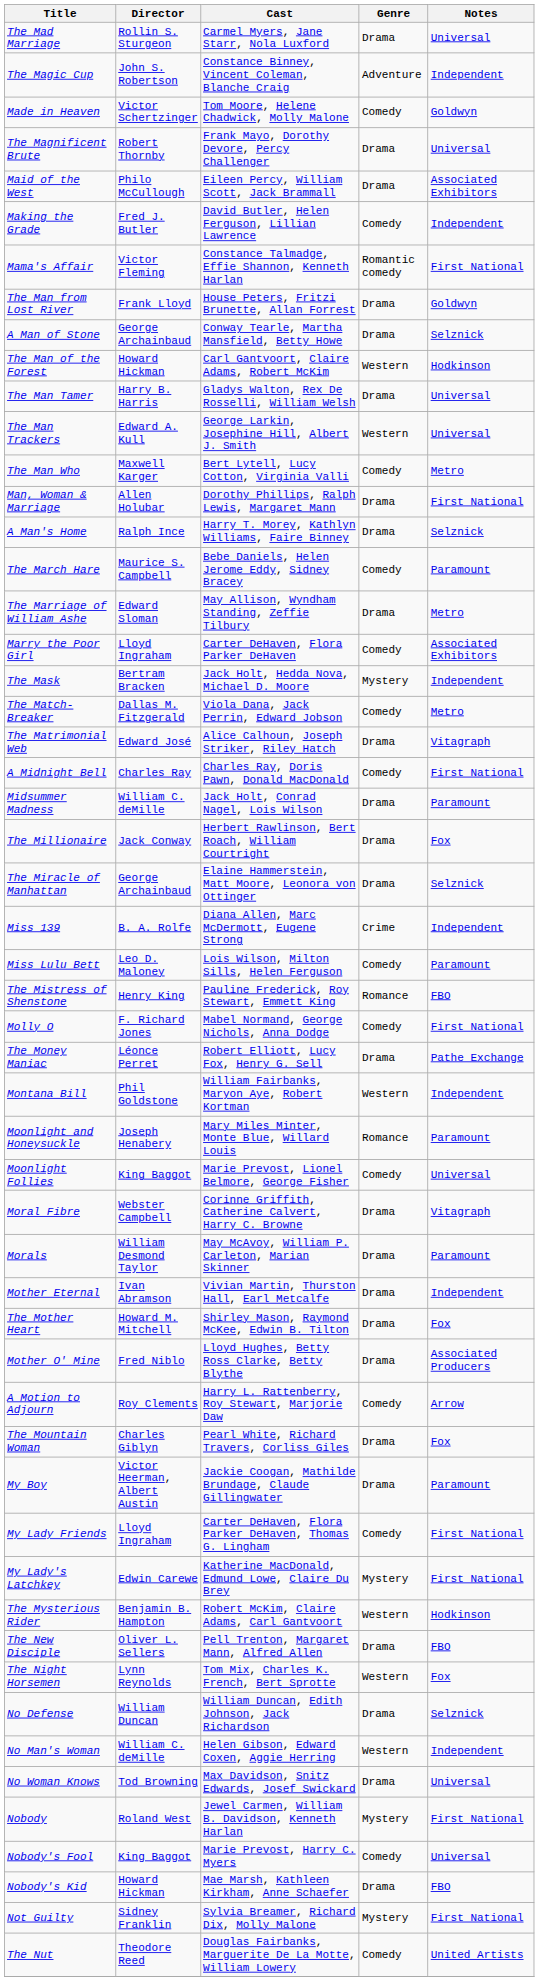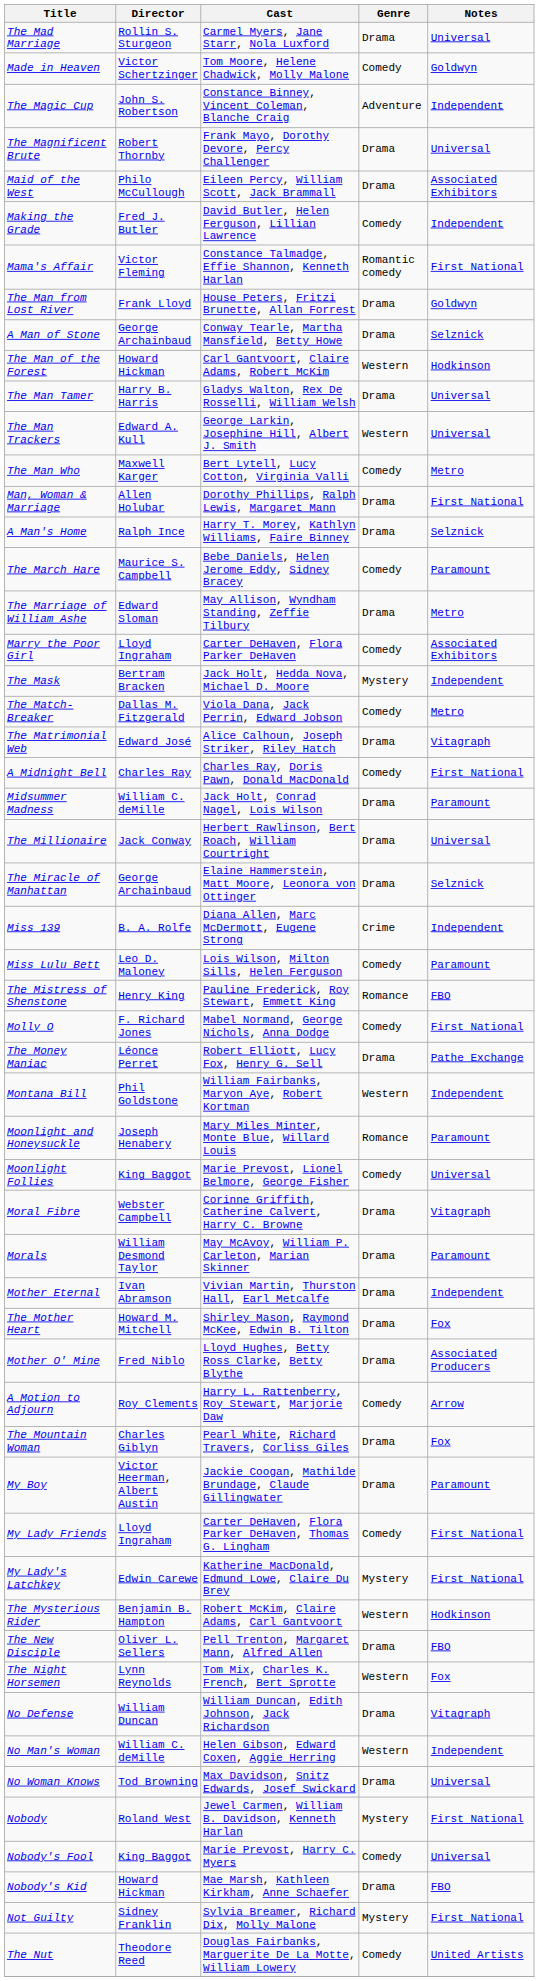 <table class="wikitable" style="width:100%;">
 <tr>
 <th style="width:21%;">Title</th>
 <th style="width:16%;">Director</th>
 <th style="width:30%;">Cast</th>
 <th style="width:13%;">Genre</th>
 <th style="width:20%;">Notes</th>
 </tr>
 <tr>
 <td><em><a href='#'>The Mad Marriage</a></em></td>
 <td><a href='#'>Rollin S. Sturgeon</a></td>
 <td><a href='#'>Carmel Myers</a>, <a href='#'>Jane Starr</a>, <a href='#'>Nola Luxford</a></td>
 <td>Drama</td>
 <td><a href='#'>Universal</a></td>
 </tr>
 <tr>
+<td><em><a href='#'>Made in Heaven</a></em></td>
+<td><a href='#'>Victor Schertzinger</a></td>
+<td><a href='#'>Tom Moore</a>, <a href='#'>Helene Chadwick</a>, <a href='#'>Molly Malone</a></td>
+<td>Comedy</td>
+<td><a href='#'>Goldwyn</a></td>
+</tr>
+<tr>
 <td><em><a href='#'>The Magic Cup</a></em></td>
 <td><a href='#'>John S. Robertson</a></td>
 <td><a href='#'>Constance Binney</a>, <a href='#'>Vincent Coleman</a>, <a href='#'>Blanche Craig</a></td>
 <td>Adventure</td>
 <td><a href='#'>Independent</a></td>
-</tr>
-<tr>
-<td><em><a href='#'>Made in Heaven</a></em></td>
-<td><a href='#'>Victor Schertzinger</a></td>
-<td><a href='#'>Tom Moore</a>, <a href='#'>Helene Chadwick</a>, <a href='#'>Molly Malone</a></td>
-<td>Comedy</td>
-<td><a href='#'>Goldwyn</a></td>
 </tr>
 <tr>
 <td><em><a href='#'>The Magnificent Brute</a></em></td>
 <td><a href='#'>Robert Thornby</a></td>
 <td><a href='#'>Frank Mayo</a>, <a href='#'>Dorothy Devore</a>, <a href='#'>Percy Challenger</a></td>
 <td>Drama</td>
 <td><a href='#'>Universal</a></td>
 </tr>
 <tr>
 <td><em><a href='#'>Maid of the West</a></em></td>
 <td><a href='#'>Philo McCullough</a></td>
 <td><a href='#'>Eileen Percy</a>, <a href='#'>William Scott</a>, <a href='#'>Jack Brammall</a></td>
 <td>Drama</td>
 <td><a href='#'>Associated Exhibitors</a></td>
 </tr>
 <tr>
 <td><em><a href='#'>Making the Grade</a></em></td>
 <td><a href='#'>Fred J. Butler</a></td>
 <td><a href='#'>David Butler</a>, <a href='#'>Helen Ferguson</a>, <a href='#'>Lillian Lawrence</a></td>
 <td>Comedy</td>
 <td><a href='#'>Independent</a></td>
 </tr>
 <tr>
 <td><em><a href='#'>Mama's Affair</a></em></td>
 <td><a href='#'>Victor Fleming</a></td>
 <td><a href='#'>Constance Talmadge</a>, <a href='#'>Effie Shannon</a>, <a href='#'>Kenneth Harlan</a></td>
 <td>Romantic comedy</td>
 <td><a href='#'>First National</a></td>
 </tr>
 <tr>
 <td><em><a href='#'>The Man from Lost River</a></em></td>
 <td><a href='#'>Frank Lloyd</a></td>
 <td><a href='#'>House Peters</a>, <a href='#'>Fritzi Brunette</a>, <a href='#'>Allan Forrest</a></td>
 <td>Drama</td>
 <td><a href='#'>Goldwyn</a></td>
 </tr>
 <tr>
 <td><em><a href='#'>A Man of Stone</a></em></td>
 <td><a href='#'>George Archainbaud</a></td>
 <td><a href='#'>Conway Tearle</a>, <a href='#'>Martha Mansfield</a>, <a href='#'>Betty Howe</a></td>
 <td>Drama</td>
 <td><a href='#'>Selznick</a></td>
 </tr>
 <tr>
 <td><em><a href='#'>The Man of the Forest</a></em></td>
 <td><a href='#'>Howard Hickman</a></td>
 <td><a href='#'>Carl Gantvoort</a>, <a href='#'>Claire Adams</a>, <a href='#'>Robert McKim</a></td>
 <td>Western</td>
 <td><a href='#'>Hodkinson</a></td>
 </tr>
 <tr>
 <td><em><a href='#'>The Man Tamer</a></em></td>
 <td><a href='#'>Harry B. Harris</a></td>
 <td><a href='#'>Gladys Walton</a>, <a href='#'>Rex De Rosselli</a>, <a href='#'>William Welsh</a></td>
 <td>Drama</td>
 <td><a href='#'>Universal</a></td>
 </tr>
 <tr>
 <td><em><a href='#'>The Man Trackers</a></em></td>
 <td><a href='#'>Edward A. Kull</a></td>
 <td><a href='#'>George Larkin</a>, <a href='#'>Josephine Hill</a>, <a href='#'>Albert J. Smith</a></td>
 <td>Western</td>
 <td><a href='#'>Universal</a></td>
 </tr>
 <tr>
 <td><em><a href='#'>The Man Who</a></em></td>
 <td><a href='#'>Maxwell Karger</a></td>
 <td><a href='#'>Bert Lytell</a>, <a href='#'>Lucy Cotton</a>, <a href='#'>Virginia Valli</a></td>
 <td>Comedy</td>
 <td><a href='#'>Metro</a></td>
 </tr>
 <tr>
 <td><em><a href='#'>Man, Woman & Marriage</a></em></td>
 <td><a href='#'>Allen Holubar</a></td>
 <td><a href='#'>Dorothy Phillips</a>, <a href='#'>Ralph Lewis</a>, <a href='#'>Margaret Mann</a></td>
 <td>Drama</td>
 <td><a href='#'>First National</a></td>
 </tr>
 <tr>
 <td><em><a href='#'>A Man's Home</a></em></td>
 <td><a href='#'>Ralph Ince</a></td>
 <td><a href='#'>Harry T. Morey</a>, <a href='#'>Kathlyn Williams</a>, <a href='#'>Faire Binney</a></td>
 <td>Drama</td>
 <td><a href='#'>Selznick</a></td>
 </tr>
 <tr>
 <td><em><a href='#'>The March Hare</a></em></td>
 <td><a href='#'>Maurice S. Campbell</a></td>
 <td><a href='#'>Bebe Daniels</a>, <a href='#'>Helen Jerome Eddy</a>, <a href='#'>Sidney Bracey</a></td>
 <td>Comedy</td>
 <td><a href='#'>Paramount</a></td>
 </tr>
 <tr>
 <td><em><a href='#'>The Marriage of William Ashe</a></em></td>
 <td><a href='#'>Edward Sloman</a></td>
 <td><a href='#'>May Allison</a>, <a href='#'>Wyndham Standing</a>, <a href='#'>Zeffie Tilbury</a></td>
 <td>Drama</td>
 <td><a href='#'>Metro</a></td>
 </tr>
 <tr>
 <td><em><a href='#'>Marry the Poor Girl</a></em></td>
 <td><a href='#'>Lloyd Ingraham</a></td>
 <td><a href='#'>Carter DeHaven</a>, <a href='#'>Flora Parker DeHaven</a></td>
 <td>Comedy</td>
 <td><a href='#'>Associated Exhibitors</a></td>
 </tr>
 <tr>
 <td><em><a href='#'>The Mask</a></em></td>
 <td><a href='#'>Bertram Bracken</a></td>
 <td><a href='#'>Jack Holt</a>, <a href='#'>Hedda Nova</a>, <a href='#'>Michael D. Moore</a></td>
 <td>Mystery</td>
 <td><a href='#'>Independent</a></td>
 </tr>
 <tr>
 <td><em><a href='#'>The Match-Breaker</a></em></td>
 <td><a href='#'>Dallas M. Fitzgerald</a></td>
 <td><a href='#'>Viola Dana</a>, <a href='#'>Jack Perrin</a>, <a href='#'>Edward Jobson</a></td>
 <td>Comedy</td>
 <td><a href='#'>Metro</a></td>
 </tr>
 <tr>
 <td><em><a href='#'>The Matrimonial Web</a></em></td>
 <td><a href='#'>Edward José</a></td>
 <td><a href='#'>Alice Calhoun</a>, <a href='#'>Joseph Striker</a>, <a href='#'>Riley Hatch</a></td>
 <td>Drama</td>
 <td><a href='#'>Vitagraph</a></td>
 </tr>
 <tr>
 <td><em><a href='#'>A Midnight Bell</a></em></td>
 <td><a href='#'>Charles Ray</a></td>
 <td><a href='#'>Charles Ray</a>, <a href='#'>Doris Pawn</a>, <a href='#'>Donald MacDonald</a></td>
 <td>Comedy</td>
 <td><a href='#'>First National</a></td>
 </tr>
 <tr>
 <td><em><a href='#'>Midsummer Madness</a></em></td>
 <td><a href='#'>William C. deMille</a></td>
 <td><a href='#'>Jack Holt</a>, <a href='#'>Conrad Nagel</a>, <a href='#'>Lois Wilson</a></td>
 <td>Drama</td>
 <td><a href='#'>Paramount</a></td>
 </tr>
 <tr>
 <td><em><a href='#'>The Millionaire</a></em></td>
 <td><a href='#'>Jack Conway</a></td>
 <td><a href='#'>Herbert Rawlinson</a>, <a href='#'>Bert Roach</a>, <a href='#'>William Courtright</a></td>
 <td>Drama</td>
-<td><a href='#'>Fox</a></td>
+<td><a href='#'>Universal</a></td>
 </tr>
 <tr>
 <td><em><a href='#'>The Miracle of Manhattan</a></em></td>
 <td><a href='#'>George Archainbaud</a></td>
 <td><a href='#'>Elaine Hammerstein</a>, <a href='#'>Matt Moore</a>, <a href='#'>Leonora von Ottinger</a></td>
 <td>Drama</td>
 <td><a href='#'>Selznick</a></td>
 </tr>
 <tr>
 <td><em><a href='#'>Miss 139</a></em></td>
 <td><a href='#'>B. A. Rolfe</a></td>
 <td><a href='#'>Diana Allen</a>, <a href='#'>Marc McDermott</a>, <a href='#'>Eugene Strong</a></td>
 <td>Crime</td>
 <td><a href='#'>Independent</a></td>
 </tr>
 <tr>
 <td><em><a href='#'>Miss Lulu Bett</a></em></td>
 <td><a href='#'>Leo D. Maloney</a></td>
 <td><a href='#'>Lois Wilson</a>, <a href='#'>Milton Sills</a>, <a href='#'>Helen Ferguson</a></td>
 <td>Comedy</td>
 <td><a href='#'>Paramount</a></td>
 </tr>
 <tr>
 <td><em><a href='#'>The Mistress of Shenstone</a></em></td>
 <td><a href='#'>Henry King</a></td>
 <td><a href='#'>Pauline Frederick</a>, <a href='#'>Roy Stewart</a>, <a href='#'>Emmett King</a></td>
 <td>Romance</td>
 <td><a href='#'>FBO</a></td>
 </tr>
 <tr>
 <td><em><a href='#'>Molly O</a></em></td>
 <td><a href='#'>F. Richard Jones</a></td>
 <td><a href='#'>Mabel Normand</a>, <a href='#'>George Nichols</a>, <a href='#'>Anna Dodge</a></td>
 <td>Comedy</td>
 <td><a href='#'>First National</a></td>
 </tr>
 <tr>
 <td><em><a href='#'>The Money Maniac</a></em></td>
 <td><a href='#'>Léonce Perret</a></td>
 <td><a href='#'>Robert Elliott</a>, <a href='#'>Lucy Fox</a>, <a href='#'>Henry G. Sell</a></td>
 <td>Drama</td>
 <td><a href='#'>Pathe Exchange</a></td>
 </tr>
 <tr>
 <td><em><a href='#'>Montana Bill</a></em></td>
 <td><a href='#'>Phil Goldstone</a></td>
 <td><a href='#'>William Fairbanks</a>, <a href='#'>Maryon Aye</a>, <a href='#'>Robert Kortman</a></td>
 <td>Western</td>
 <td><a href='#'>Independent</a></td>
 </tr>
 <tr>
 <td><em><a href='#'>Moonlight and Honeysuckle</a></em></td>
 <td><a href='#'>Joseph Henabery</a></td>
 <td><a href='#'>Mary Miles Minter</a>, <a href='#'>Monte Blue</a>, <a href='#'>Willard Louis</a></td>
 <td>Romance</td>
 <td><a href='#'>Paramount</a></td>
 </tr>
 <tr>
 <td><em><a href='#'>Moonlight Follies</a></em></td>
 <td><a href='#'>King Baggot</a></td>
 <td><a href='#'>Marie Prevost</a>, <a href='#'>Lionel Belmore</a>, <a href='#'>George Fisher</a></td>
 <td>Comedy</td>
 <td><a href='#'>Universal</a></td>
 </tr>
 <tr>
 <td><em><a href='#'>Moral Fibre</a></em></td>
 <td><a href='#'>Webster Campbell</a></td>
 <td><a href='#'>Corinne Griffith</a>, <a href='#'>Catherine Calvert</a>, <a href='#'>Harry C. Browne</a></td>
 <td>Drama</td>
 <td><a href='#'>Vitagraph</a></td>
 </tr>
 <tr>
 <td><em><a href='#'>Morals</a></em></td>
 <td><a href='#'>William Desmond Taylor</a></td>
 <td><a href='#'>May McAvoy</a>, <a href='#'>William P. Carleton</a>, <a href='#'>Marian Skinner</a></td>
 <td>Drama</td>
 <td><a href='#'>Paramount</a></td>
 </tr>
 <tr>
 <td><em><a href='#'>Mother Eternal</a></em></td>
 <td><a href='#'>Ivan Abramson</a></td>
 <td><a href='#'>Vivian Martin</a>, <a href='#'>Thurston Hall</a>, <a href='#'>Earl Metcalfe</a></td>
 <td>Drama</td>
 <td><a href='#'>Independent</a></td>
 </tr>
 <tr>
 <td><em><a href='#'>The Mother Heart</a></em></td>
 <td><a href='#'>Howard M. Mitchell</a></td>
 <td><a href='#'>Shirley Mason</a>, <a href='#'>Raymond McKee</a>, <a href='#'>Edwin B. Tilton</a></td>
 <td>Drama</td>
 <td><a href='#'>Fox</a></td>
 </tr>
 <tr>
 <td><em><a href='#'>Mother O' Mine</a></em></td>
 <td><a href='#'>Fred Niblo</a></td>
 <td><a href='#'>Lloyd Hughes</a>, <a href='#'>Betty Ross Clarke</a>, <a href='#'>Betty Blythe</a></td>
 <td>Drama</td>
 <td><a href='#'>Associated Producers</a></td>
 </tr>
 <tr>
 <td><em><a href='#'>A Motion to Adjourn</a></em></td>
 <td><a href='#'>Roy Clements</a></td>
 <td><a href='#'>Harry L. Rattenberry</a>, <a href='#'>Roy Stewart</a>, <a href='#'>Marjorie Daw</a></td>
 <td>Comedy</td>
 <td><a href='#'>Arrow</a></td>
 </tr>
 <tr>
 <td><em><a href='#'>The Mountain Woman</a></em></td>
 <td><a href='#'>Charles Giblyn</a></td>
 <td><a href='#'>Pearl White</a>, <a href='#'>Richard Travers</a>, <a href='#'>Corliss Giles</a></td>
 <td>Drama</td>
 <td><a href='#'>Fox</a></td>
 </tr>
 <tr>
 <td><em><a href='#'>My Boy</a></em></td>
 <td><a href='#'>Victor Heerman</a>, <a href='#'>Albert Austin</a></td>
 <td><a href='#'>Jackie Coogan</a>, <a href='#'>Mathilde Brundage</a>, <a href='#'>Claude Gillingwater</a></td>
 <td>Drama</td>
 <td><a href='#'>Paramount</a></td>
 </tr>
 <tr>
 <td><em><a href='#'>My Lady Friends</a></em></td>
 <td><a href='#'>Lloyd Ingraham</a></td>
 <td><a href='#'>Carter DeHaven</a>, <a href='#'>Flora Parker DeHaven</a>, <a href='#'>Thomas G. Lingham</a></td>
 <td>Comedy</td>
 <td><a href='#'>First National</a></td>
 </tr>
 <tr>
 <td><em><a href='#'>My Lady's Latchkey</a></em></td>
 <td><a href='#'>Edwin Carewe</a></td>
 <td><a href='#'>Katherine MacDonald</a>, <a href='#'>Edmund Lowe</a>, <a href='#'>Claire Du Brey</a></td>
 <td>Mystery</td>
 <td><a href='#'>First National</a></td>
 </tr>
 <tr>
 <td><em><a href='#'>The Mysterious Rider</a></em></td>
 <td><a href='#'>Benjamin B. Hampton</a></td>
 <td><a href='#'>Robert McKim</a>, <a href='#'>Claire Adams</a>, <a href='#'>Carl Gantvoort</a></td>
 <td>Western</td>
 <td><a href='#'>Hodkinson</a></td>
 </tr>
 <tr>
 <td><em><a href='#'>The New Disciple</a></em></td>
 <td><a href='#'>Oliver L. Sellers</a></td>
 <td><a href='#'>Pell Trenton</a>, <a href='#'>Margaret Mann</a>, <a href='#'>Alfred Allen</a></td>
 <td>Drama</td>
 <td><a href='#'>FBO</a></td>
 </tr>
 <tr>
 <td><em><a href='#'>The Night Horsemen</a></em></td>
 <td><a href='#'>Lynn Reynolds</a></td>
 <td><a href='#'>Tom Mix</a>, <a href='#'>Charles K. French</a>, <a href='#'>Bert Sprotte</a></td>
 <td>Western</td>
 <td><a href='#'>Fox</a></td>
 </tr>
 <tr>
 <td><em><a href='#'>No Defense</a></em></td>
 <td><a href='#'>William Duncan</a></td>
 <td><a href='#'>William Duncan</a>, <a href='#'>Edith Johnson</a>, <a href='#'>Jack Richardson</a></td>
 <td>Drama</td>
-<td><a href='#'>Selznick</a></td>
+<td><a href='#'>Vitagraph</a></td>
 </tr>
 <tr>
 <td><em><a href='#'>No Man's Woman</a></em></td>
 <td><a href='#'>William C. deMille</a></td>
 <td><a href='#'>Helen Gibson</a>, <a href='#'>Edward Coxen</a>, <a href='#'>Aggie Herring</a></td>
 <td>Western</td>
 <td><a href='#'>Independent</a></td>
 </tr>
 <tr>
 <td><em><a href='#'>No Woman Knows</a></em></td>
 <td><a href='#'>Tod Browning</a></td>
 <td><a href='#'>Max Davidson</a>, <a href='#'>Snitz Edwards</a>, <a href='#'>Josef Swickard</a></td>
 <td>Drama</td>
 <td><a href='#'>Universal</a></td>
 </tr>
 <tr>
 <td><em><a href='#'>Nobody</a></em></td>
 <td><a href='#'>Roland West</a></td>
 <td><a href='#'>Jewel Carmen</a>, <a href='#'>William B. Davidson</a>, <a href='#'>Kenneth Harlan</a></td>
 <td>Mystery</td>
 <td><a href='#'>First National</a></td>
 </tr>
 <tr>
 <td><em><a href='#'>Nobody's Fool</a></em></td>
 <td><a href='#'>King Baggot</a></td>
 <td><a href='#'>Marie Prevost</a>, <a href='#'>Harry C. Myers</a></td>
 <td>Comedy</td>
 <td><a href='#'>Universal</a></td>
 </tr>
 <tr>
 <td><em><a href='#'>Nobody's Kid</a></em></td>
 <td><a href='#'>Howard Hickman</a></td>
 <td><a href='#'>Mae Marsh</a>, <a href='#'>Kathleen Kirkham</a>, <a href='#'>Anne Schaefer</a></td>
 <td>Drama</td>
 <td><a href='#'>FBO</a></td>
 </tr>
 <tr>
 <td><em><a href='#'>Not Guilty</a></em></td>
 <td><a href='#'>Sidney Franklin</a></td>
 <td><a href='#'>Sylvia Breamer</a>, <a href='#'>Richard Dix</a>, <a href='#'>Molly Malone</a></td>
 <td>Mystery</td>
 <td><a href='#'>First National</a></td>
 </tr>
 <tr>
 <td><em><a href='#'>The Nut</a></em></td>
 <td><a href='#'>Theodore Reed</a></td>
 <td><a href='#'>Douglas Fairbanks</a>, <a href='#'>Marguerite De La Motte</a>, <a href='#'>William Lowery</a></td>
 <td>Comedy</td>
 <td><a href='#'>United Artists</a></td>
 </tr>
 <tr>
 </tr>
 </table>
